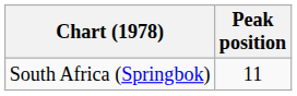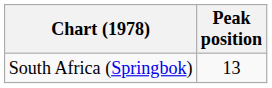 <table class="wikitable">
 <tr>
 <th align="left">Chart (1978)</th>
 <th align="left">Peak<br>position</th>
 </tr>
 <tr>
 <td>South Africa (<a href='#'>Springbok</a>)</td>
-<td style="text-align:center;">11</td>
+<td style="text-align:center;">13</td>
 </tr>
 </table>
